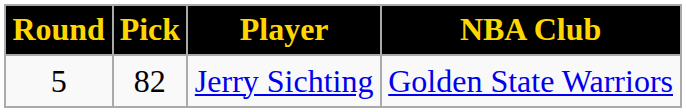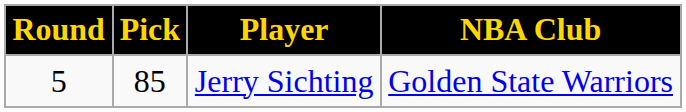 <table class="wikitable">
 <tr align="center">
 <th style="background:black;color:gold;">Round</th>
 <th style="background:black;color:gold;">Pick</th>
 <th style="background:black;color:gold;">Player</th>
 <th style="background:black;color:gold;">NBA Club</th>
 </tr>
 <tr align="center">
 <td>5</td>
-<td>82</td>
+<td>85</td>
 <td><a href='#'>Jerry Sichting</a></td>
 <td><a href='#'>Golden State Warriors</a></td>
 </tr>
 <tr align="center">
 </tr>
 </table>
